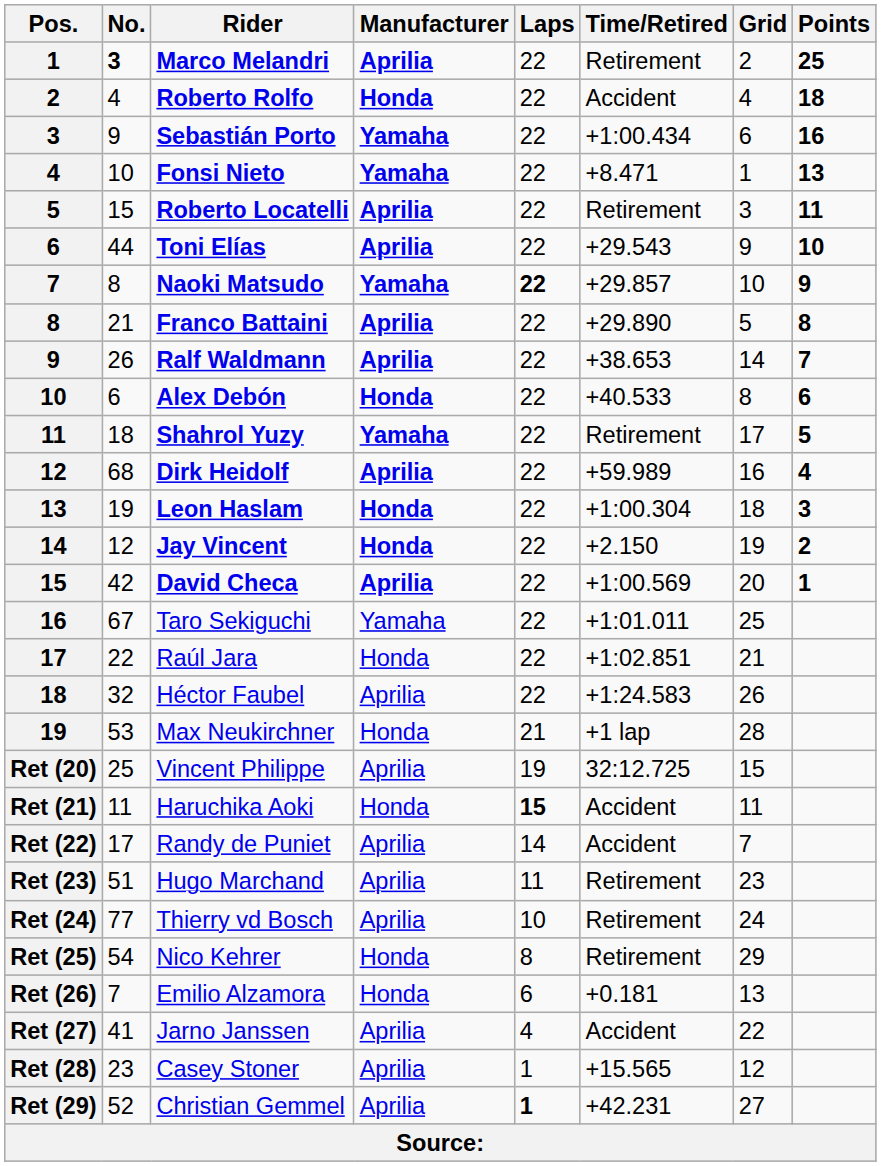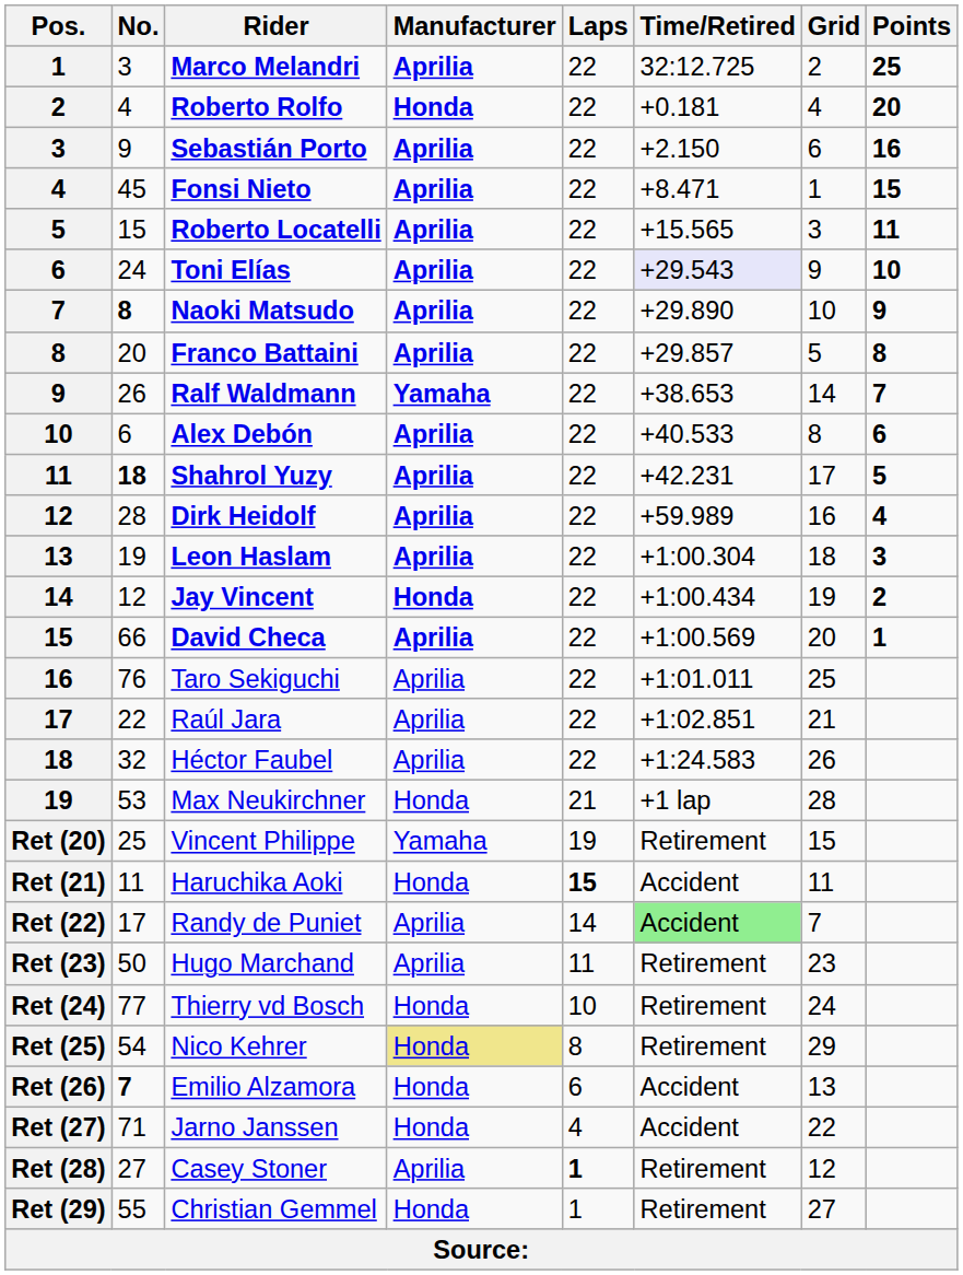 <table class="wikitable" style="font-size: 95%;">
 <tr>
 <th>Pos.</th>
 <th>No.</th>
 <th>Rider</th>
 <th>Manufacturer</th>
 <th>Laps</th>
 <th>Time/Retired</th>
 <th>Grid</th>
 <th>Points</th>
 </tr>
 <tr>
 <th>1</th>
-<td><strong>3</strong></td>
+<td>3</td>
 <td> <strong><a href='#'>Marco Melandri</a></strong></td>
 <td><strong><a href='#'>Aprilia</a></strong></td>
 <td>22</td>
-<td>Retirement</td>
+<td>32:12.725</td>
 <td>2</td>
 <td><strong>25</strong></td>
 </tr>
 <tr>
 <th>2</th>
 <td>4</td>
 <td> <strong><a href='#'>Roberto Rolfo</a></strong></td>
 <td><strong><a href='#'>Honda</a></strong></td>
 <td>22</td>
-<td>Accident</td>
+<td>+0.181</td>
 <td>4</td>
-<td><strong>18</strong></td>
+<td><strong>20</strong></td>
 </tr>
 <tr>
 <th>3</th>
 <td>9</td>
 <td> <strong><a href='#'>Sebastián Porto</a></strong></td>
-<td><strong><a href='#'>Yamaha</a></strong></td>
+<td><strong><a href='#'>Aprilia</a></strong></td>
 <td>22</td>
-<td>+1:00.434</td>
+<td>+2.150</td>
 <td>6</td>
 <td><strong>16</strong></td>
 </tr>
 <tr>
 <th>4</th>
-<td>10</td>
+<td>45</td>
 <td> <strong><a href='#'>Fonsi Nieto</a></strong></td>
-<td><strong><a href='#'>Yamaha</a></strong></td>
+<td><strong><a href='#'>Aprilia</a></strong></td>
 <td>22</td>
 <td>+8.471</td>
 <td>1</td>
-<td><strong>13</strong></td>
+<td><strong>15</strong></td>
 </tr>
 <tr>
 <th>5</th>
 <td>15</td>
 <td> <strong><a href='#'>Roberto Locatelli</a></strong></td>
 <td><strong><a href='#'>Aprilia</a></strong></td>
 <td>22</td>
-<td>Retirement</td>
+<td>+15.565</td>
 <td>3</td>
 <td><strong>11</strong></td>
 </tr>
 <tr>
 <th>6</th>
-<td>44</td>
+<td>24</td>
 <td> <strong><a href='#'>Toni Elías</a></strong></td>
 <td><strong><a href='#'>Aprilia</a></strong></td>
 <td>22</td>
-<td>+29.543</td>
+<td style="background: lavender;">+29.543</td>
 <td>9</td>
 <td><strong>10</strong></td>
 </tr>
 <tr>
 <th>7</th>
-<td>8</td>
+<td><strong>8</strong></td>
 <td> <strong><a href='#'>Naoki Matsudo</a></strong></td>
-<td><strong><a href='#'>Yamaha</a></strong></td>
-<td><strong>22</strong></td>
-<td>+29.857</td>
+<td><strong><a href='#'>Aprilia</a></strong></td>
+<td>22</td>
+<td>+29.890</td>
 <td>10</td>
 <td><strong>9</strong></td>
 </tr>
 <tr>
 <th>8</th>
-<td>21</td>
+<td>20</td>
 <td> <strong><a href='#'>Franco Battaini</a></strong></td>
 <td><strong><a href='#'>Aprilia</a></strong></td>
 <td>22</td>
-<td>+29.890</td>
+<td>+29.857</td>
 <td>5</td>
 <td><strong>8</strong></td>
 </tr>
 <tr>
 <th>9</th>
 <td>26</td>
 <td> <strong><a href='#'>Ralf Waldmann</a></strong></td>
-<td><strong><a href='#'>Aprilia</a></strong></td>
+<td><strong><a href='#'>Yamaha</a></strong></td>
 <td>22</td>
 <td>+38.653</td>
 <td>14</td>
 <td><strong>7</strong></td>
 </tr>
 <tr>
 <th>10</th>
 <td>6</td>
 <td> <strong><a href='#'>Alex Debón</a></strong></td>
-<td><strong><a href='#'>Honda</a></strong></td>
+<td><strong><a href='#'>Aprilia</a></strong></td>
 <td>22</td>
 <td>+40.533</td>
 <td>8</td>
 <td><strong>6</strong></td>
 </tr>
 <tr>
 <th>11</th>
-<td>18</td>
+<td><strong>18</strong></td>
 <td> <strong><a href='#'>Shahrol Yuzy</a></strong></td>
-<td><strong><a href='#'>Yamaha</a></strong></td>
+<td><strong><a href='#'>Aprilia</a></strong></td>
 <td>22</td>
-<td>Retirement</td>
+<td>+42.231</td>
 <td>17</td>
 <td><strong>5</strong></td>
 </tr>
 <tr>
 <th>12</th>
-<td>68</td>
+<td>28</td>
 <td> <strong><a href='#'>Dirk Heidolf</a></strong></td>
 <td><strong><a href='#'>Aprilia</a></strong></td>
 <td>22</td>
 <td>+59.989</td>
 <td>16</td>
 <td><strong>4</strong></td>
 </tr>
 <tr>
 <th>13</th>
 <td>19</td>
 <td> <strong><a href='#'>Leon Haslam</a></strong></td>
-<td><strong><a href='#'>Honda</a></strong></td>
+<td><strong><a href='#'>Aprilia</a></strong></td>
 <td>22</td>
 <td>+1:00.304</td>
 <td>18</td>
 <td><strong>3</strong></td>
 </tr>
 <tr>
 <th>14</th>
 <td>12</td>
 <td> <strong><a href='#'>Jay Vincent</a></strong></td>
 <td><strong><a href='#'>Honda</a></strong></td>
 <td>22</td>
-<td>+2.150</td>
+<td>+1:00.434</td>
 <td>19</td>
 <td><strong>2</strong></td>
 </tr>
 <tr>
 <th>15</th>
-<td>42</td>
+<td>66</td>
 <td> <strong><a href='#'>David Checa</a></strong></td>
 <td><strong><a href='#'>Aprilia</a></strong></td>
 <td>22</td>
 <td>+1:00.569</td>
 <td>20</td>
 <td><strong>1</strong></td>
 </tr>
 <tr>
 <th>16</th>
-<td>67</td>
+<td>76</td>
 <td> <a href='#'>Taro Sekiguchi</a></td>
-<td><a href='#'>Yamaha</a></td>
+<td><a href='#'>Aprilia</a></td>
 <td>22</td>
 <td>+1:01.011</td>
 <td>25</td>
 <td></td>
 </tr>
 <tr>
 <th>17</th>
 <td>22</td>
 <td> <a href='#'>Raúl Jara</a></td>
-<td><a href='#'>Honda</a></td>
+<td><a href='#'>Aprilia</a></td>
 <td>22</td>
 <td>+1:02.851</td>
 <td>21</td>
 <td></td>
 </tr>
 <tr>
 <th>18</th>
 <td>32</td>
 <td> <a href='#'>Héctor Faubel</a></td>
 <td><a href='#'>Aprilia</a></td>
 <td>22</td>
 <td>+1:24.583</td>
 <td>26</td>
 <td></td>
 </tr>
 <tr>
 <th>19</th>
 <td>53</td>
 <td> <a href='#'>Max Neukirchner</a></td>
 <td><a href='#'>Honda</a></td>
 <td>21</td>
 <td>+1 lap</td>
 <td>28</td>
 <td></td>
 </tr>
 <tr>
 <th>Ret (20)</th>
 <td>25</td>
 <td> <a href='#'>Vincent Philippe</a></td>
-<td><a href='#'>Aprilia</a></td>
+<td><a href='#'>Yamaha</a></td>
 <td>19</td>
-<td>32:12.725</td>
+<td>Retirement</td>
 <td>15</td>
 <td></td>
 </tr>
 <tr>
 <th>Ret (21)</th>
 <td>11</td>
 <td> <a href='#'>Haruchika Aoki</a></td>
 <td><a href='#'>Honda</a></td>
 <td><strong>15</strong></td>
 <td>Accident</td>
 <td>11</td>
 <td></td>
 </tr>
 <tr>
 <th>Ret (22)</th>
 <td>17</td>
 <td> <a href='#'>Randy de Puniet</a></td>
 <td><a href='#'>Aprilia</a></td>
 <td>14</td>
-<td>Accident</td>
+<td style="background: lightgreen;">Accident</td>
 <td>7</td>
 <td></td>
 </tr>
 <tr>
 <th>Ret (23)</th>
-<td>51</td>
+<td>50</td>
 <td> <a href='#'>Hugo Marchand</a></td>
 <td><a href='#'>Aprilia</a></td>
 <td>11</td>
 <td>Retirement</td>
 <td>23</td>
 <td></td>
 </tr>
 <tr>
 <th>Ret (24)</th>
 <td>77</td>
 <td> <a href='#'>Thierry vd Bosch</a></td>
-<td><a href='#'>Aprilia</a></td>
+<td><a href='#'>Honda</a></td>
 <td>10</td>
 <td>Retirement</td>
 <td>24</td>
 <td></td>
 </tr>
 <tr>
 <th>Ret (25)</th>
 <td>54</td>
 <td> <a href='#'>Nico Kehrer</a></td>
-<td><a href='#'>Honda</a></td>
+<td style="background: khaki;"><a href='#'>Honda</a></td>
 <td>8</td>
 <td>Retirement</td>
 <td>29</td>
 <td></td>
 </tr>
 <tr>
 <th>Ret (26)</th>
-<td>7</td>
+<td><strong>7</strong></td>
 <td> <a href='#'>Emilio Alzamora</a></td>
 <td><a href='#'>Honda</a></td>
 <td>6</td>
-<td>+0.181</td>
+<td>Accident</td>
 <td>13</td>
 <td></td>
 </tr>
 <tr>
 <th>Ret (27)</th>
-<td>41</td>
+<td>71</td>
 <td> <a href='#'>Jarno Janssen</a></td>
-<td><a href='#'>Aprilia</a></td>
+<td><a href='#'>Honda</a></td>
 <td>4</td>
 <td>Accident</td>
 <td>22</td>
 <td></td>
 </tr>
 <tr>
 <th>Ret (28)</th>
-<td>23</td>
+<td>27</td>
 <td> <a href='#'>Casey Stoner</a></td>
 <td><a href='#'>Aprilia</a></td>
-<td>1</td>
-<td>+15.565</td>
+<td><strong>1</strong></td>
+<td>Retirement</td>
 <td>12</td>
 <td></td>
 </tr>
 <tr>
 <th>Ret (29)</th>
-<td>52</td>
+<td>55</td>
 <td> <a href='#'>Christian Gemmel</a></td>
-<td><a href='#'>Aprilia</a></td>
-<td><strong>1</strong></td>
-<td>+42.231</td>
+<td><a href='#'>Honda</a></td>
+<td>1</td>
+<td>Retirement</td>
 <td>27</td>
 <td></td>
 </tr>
 <tr>
 <th colspan=8>Source: </th>
 </tr>
 </table>
